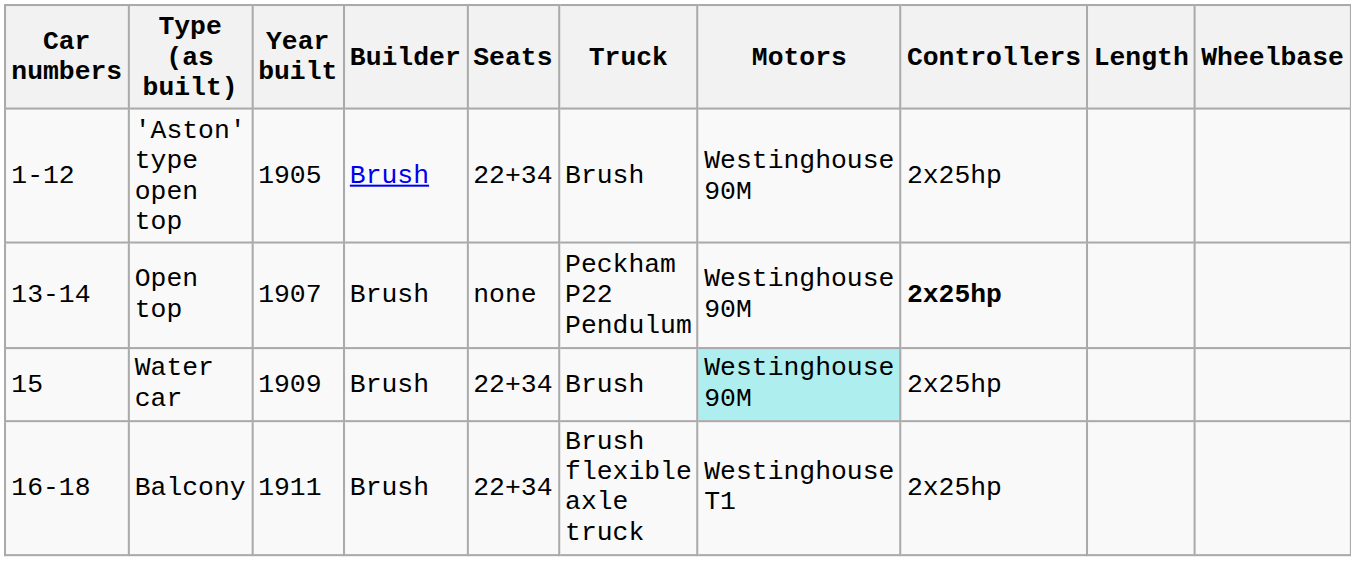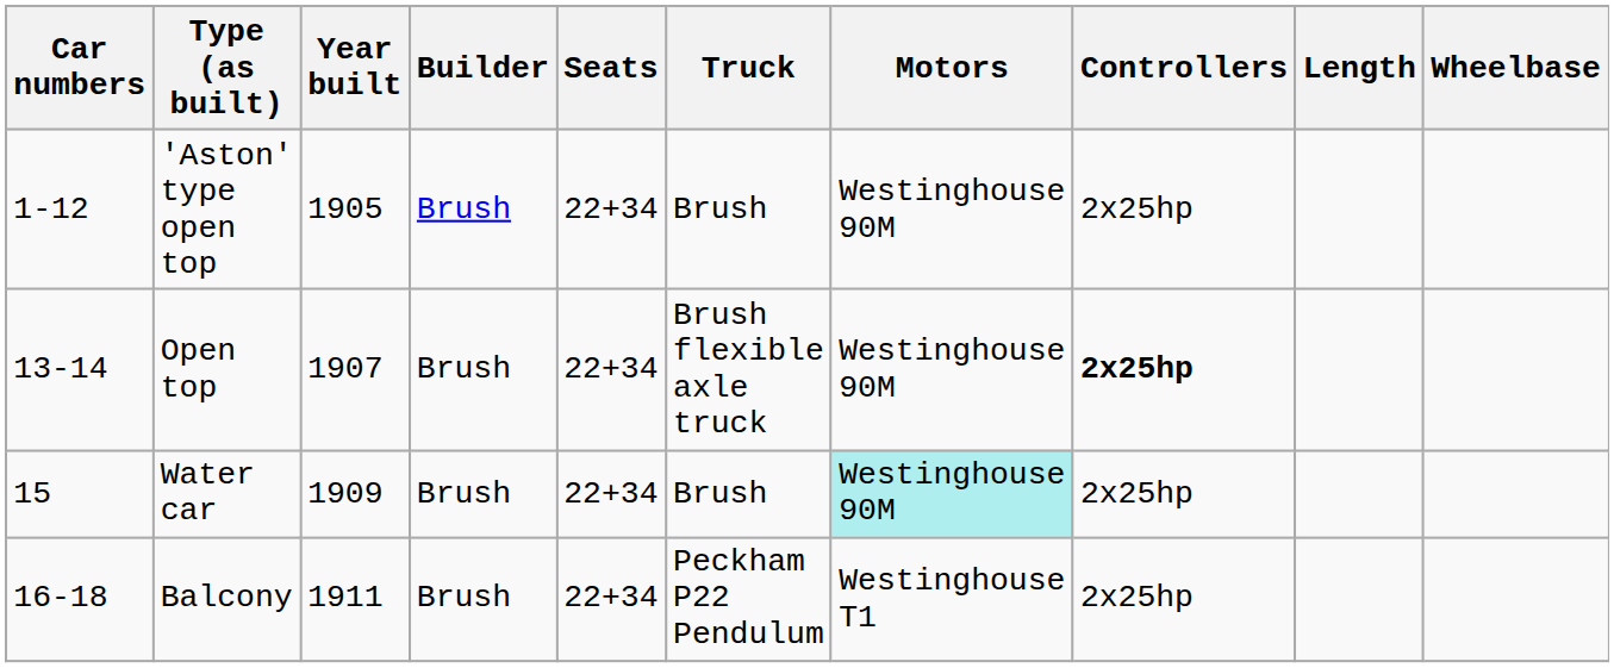 <table class="wikitable">
 <tr>
 <th>Car numbers</th>
 <th>Type (as built)</th>
 <th>Year built</th>
 <th>Builder</th>
 <th>Seats</th>
 <th>Truck</th>
 <th>Motors</th>
 <th>Controllers</th>
 <th>Length</th>
 <th>Wheelbase</th>
 </tr>
 <tr>
 <td>1-12</td>
 <td>'Aston' type open top</td>
 <td>1905</td>
 <td><a href='#'>Brush</a></td>
 <td>22+34</td>
 <td>Brush</td>
 <td>Westinghouse 90M</td>
 <td>2x25hp</td>
 <td></td>
 <td></td>
 </tr>
 <tr>
 <td>13-14</td>
 <td>Open top</td>
 <td>1907</td>
 <td>Brush</td>
-<td>none</td>
-<td>Peckham P22 Pendulum</td>
+<td>22+34</td>
+<td>Brush flexible axle truck</td>
 <td>Westinghouse 90M</td>
 <td><strong>2x25hp</strong></td>
 <td></td>
 <td></td>
 </tr>
 <tr>
 <td>15</td>
 <td>Water car</td>
 <td>1909</td>
 <td>Brush</td>
 <td>22+34</td>
 <td>Brush</td>
 <td style="background: paleturquoise;">Westinghouse 90M</td>
 <td>2x25hp</td>
 <td></td>
 <td></td>
 </tr>
 <tr>
 <td>16-18</td>
 <td>Balcony</td>
 <td>1911</td>
 <td>Brush</td>
 <td>22+34</td>
-<td>Brush flexible axle truck</td>
+<td>Peckham P22 Pendulum</td>
 <td>Westinghouse T1</td>
 <td>2x25hp</td>
 <td></td>
 <td></td>
 </tr>
 </table>
